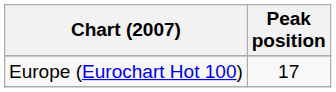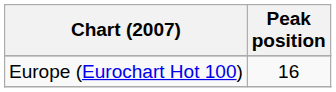 <table class="wikitable sortable">
 <tr>
 <th>Chart (2007)</th>
 <th>Peak<br>position</th>
 </tr>
 <tr>
 </tr>
 <tr>
 </tr>
 <tr>
 </tr>
 <tr>
 <td>Europe (<a href='#'>Eurochart Hot 100</a>)</td>
-<td align="center">17</td>
+<td align="center">16</td>
 </tr>
 <tr>
 </tr>
 <tr>
 </tr>
 <tr>
 </tr>
 <tr>
 </tr>
 <tr>
 </tr>
 <tr>
 </tr>
 <tr>
 </tr>
 <tr>
 </tr>
 <tr>
 </tr>
 <tr>
 </tr>
 <tr>
 </tr>
 </table>
